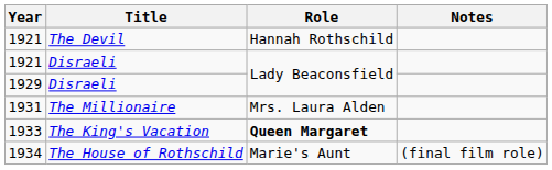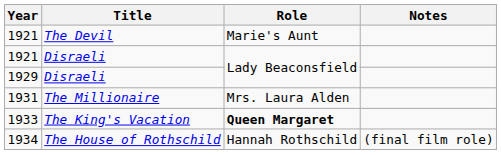 <table class="wikitable">
 <tr>
 <th>Year</th>
 <th>Title</th>
 <th>Role</th>
 <th>Notes</th>
 </tr>
 <tr>
 <td>1921</td>
 <td><em><a href='#'>The Devil</a></em></td>
-<td>Hannah Rothschild</td>
+<td>Marie's Aunt</td>
 <td></td>
 </tr>
 <tr>
 <td>1921</td>
 <td><em><a href='#'>Disraeli</a></em></td>
 <td rowspan="2">Lady Beaconsfield</td>
 <td></td>
 </tr>
 <tr>
 <td>1929</td>
 <td><em><a href='#'>Disraeli</a></em></td>
 <td></td>
 </tr>
 <tr>
 <td>1931</td>
 <td><em><a href='#'>The Millionaire</a></em></td>
 <td>Mrs. Laura Alden</td>
 <td></td>
 </tr>
 <tr>
 <td>1933</td>
 <td><em><a href='#'>The King's Vacation</a></em></td>
 <td><strong>Queen Margaret</strong></td>
 <td></td>
 </tr>
 <tr>
 <td>1934</td>
 <td><em><a href='#'>The House of Rothschild</a></em></td>
-<td>Marie's Aunt</td>
+<td>Hannah Rothschild</td>
 <td>(final film role)</td>
 </tr>
 </table>
